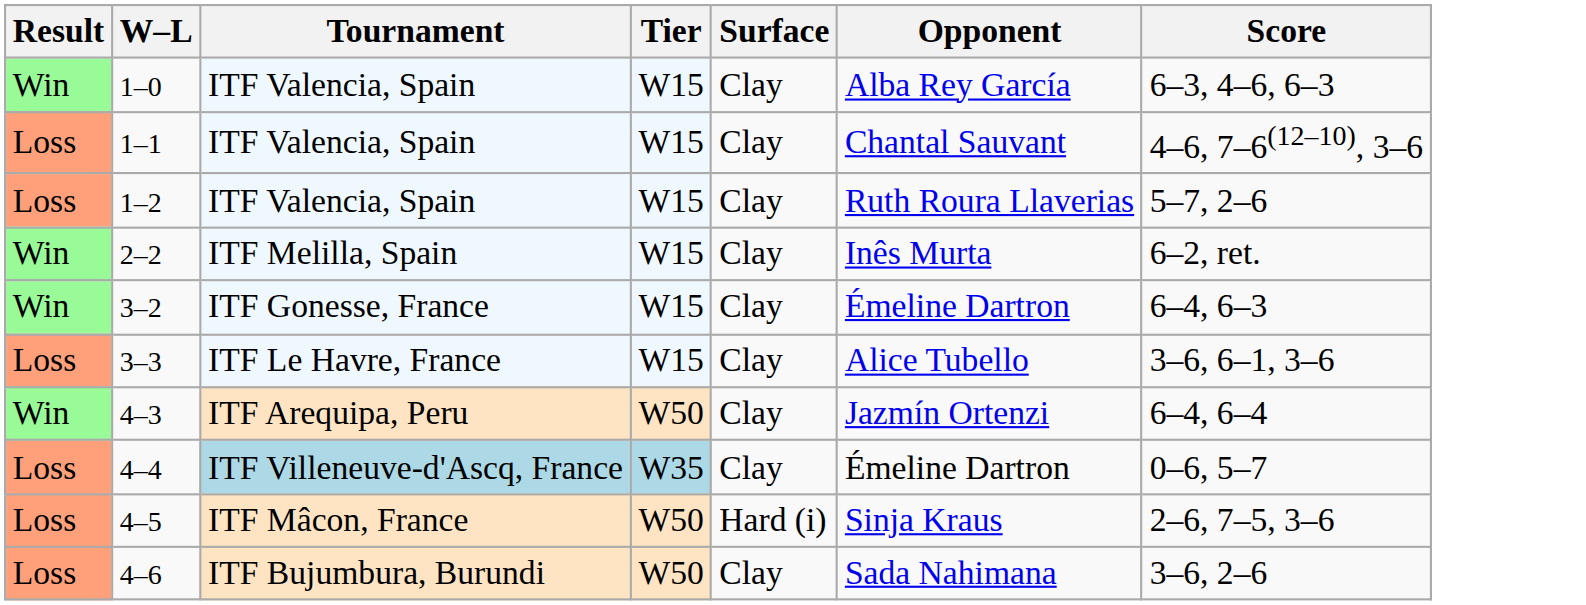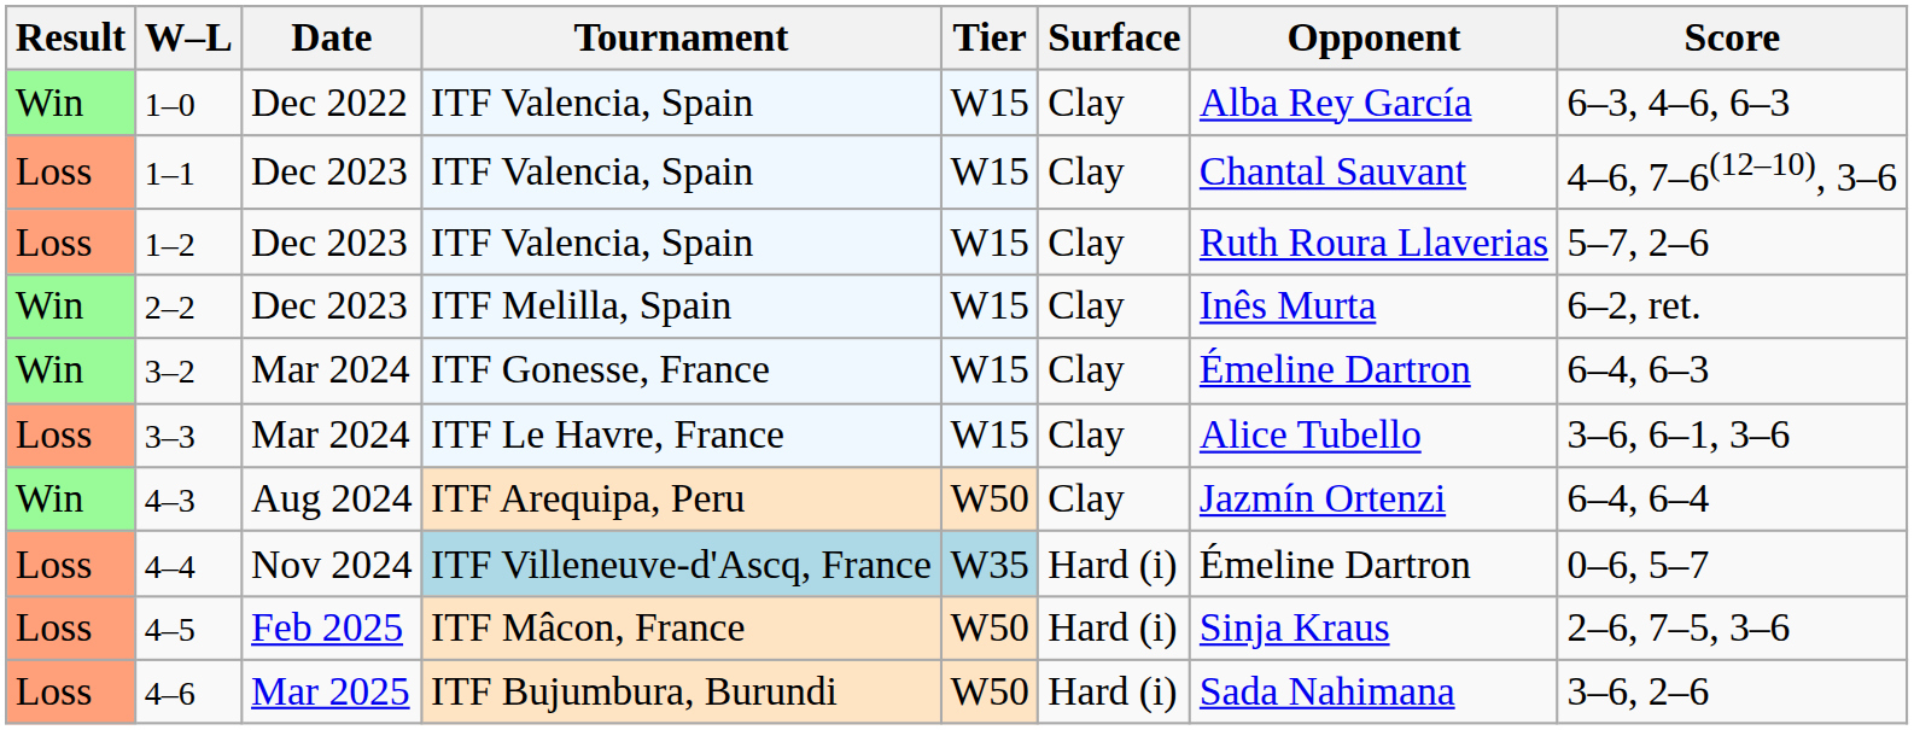 <table class="sortable wikitable">
 <tr>
 <th>Result</th>
 <th class="unsortable">W–L</th>
+<th>Date</th>
 <th>Tournament</th>
 <th>Tier</th>
 <th>Surface</th>
 <th>Opponent</th>
 <th class="unsortable">Score</th>
 </tr>
 <tr>
 <td style="background:#98fb98;">Win</td>
 <td><small>1–0</small></td>
+<td>Dec 2022</td>
 <td style="background:#f0f8ff;">ITF Valencia, Spain</td>
 <td style="background:#f0f8ff;">W15</td>
 <td>Clay</td>
 <td> <a href='#'>Alba Rey García</a></td>
 <td>6–3, 4–6, 6–3</td>
 </tr>
 <tr>
 <td style="background:#ffa07a;">Loss</td>
 <td><small>1–1</small></td>
+<td>Dec 2023</td>
 <td style="background:#f0f8ff;">ITF Valencia, Spain</td>
 <td style="background:#f0f8ff;">W15</td>
 <td>Clay</td>
 <td> <a href='#'>Chantal Sauvant</a></td>
 <td>4–6, 7–6<sup>(12–10)</sup>, 3–6</td>
 </tr>
 <tr>
 <td style="background:#ffa07a;">Loss</td>
 <td><small>1–2</small></td>
+<td>Dec 2023</td>
 <td style="background:#f0f8ff;">ITF Valencia, Spain</td>
 <td style="background:#f0f8ff;">W15</td>
 <td>Clay</td>
 <td> <a href='#'>Ruth Roura Llaverias</a></td>
 <td>5–7, 2–6</td>
 </tr>
 <tr>
 <td style="background:#98fb98;">Win</td>
 <td><small>2–2</small></td>
+<td>Dec 2023</td>
 <td style="background:#f0f8ff;">ITF Melilla, Spain</td>
 <td style="background:#f0f8ff;">W15</td>
 <td>Clay</td>
 <td> <a href='#'>Inês Murta</a></td>
 <td>6–2, ret.</td>
 </tr>
 <tr>
 <td style="background:#98fb98;">Win</td>
 <td><small>3–2</small></td>
+<td>Mar 2024</td>
 <td style="background:#f0f8ff;">ITF Gonesse, France</td>
 <td style="background:#f0f8ff;">W15</td>
 <td>Clay</td>
 <td> <a href='#'>Émeline Dartron</a></td>
 <td>6–4, 6–3</td>
 </tr>
 <tr>
 <td style="background:#ffa07a;">Loss</td>
 <td><small>3–3</small></td>
+<td>Mar 2024</td>
 <td style="background:#f0f8ff;">ITF Le Havre, France</td>
 <td style="background:#f0f8ff;">W15</td>
 <td>Clay</td>
 <td> <a href='#'>Alice Tubello</a></td>
 <td>3–6, 6–1, 3–6</td>
 </tr>
 <tr>
 <td style="background:#98fb98;">Win</td>
 <td><small>4–3</small></td>
+<td>Aug 2024</td>
 <td style="background:#ffe4c4;">ITF Arequipa, Peru</td>
 <td style="background:#ffe4c4;">W50</td>
 <td>Clay</td>
 <td> <a href='#'>Jazmín Ortenzi</a></td>
 <td>6–4, 6–4</td>
 </tr>
 <tr>
 <td style="background:#ffa07a;">Loss</td>
 <td><small>4–4</small></td>
+<td>Nov 2024</td>
 <td style="background:lightblue;">ITF Villeneuve-d'Ascq, France</td>
 <td style="background:lightblue;">W35</td>
-<td>Clay</td>
+<td>Hard (i)</td>
 <td> Émeline Dartron</td>
 <td>0–6, 5–7</td>
 </tr>
 <tr>
 <td style="background:#ffa07a;">Loss</td>
 <td><small>4–5</small></td>
+<td><a href='#'>Feb 2025</a></td>
 <td style="background:#ffe4c4;">ITF Mâcon, France</td>
 <td style="background:#ffe4c4;">W50</td>
 <td>Hard (i)</td>
 <td> <a href='#'>Sinja Kraus</a></td>
 <td>2–6, 7–5, 3–6</td>
 </tr>
 <tr>
 <td style="background:#ffa07a;">Loss</td>
 <td><small>4–6</small></td>
+<td><a href='#'>Mar 2025</a></td>
 <td style="background:#ffe4c4;">ITF Bujumbura, Burundi</td>
 <td style="background:#ffe4c4;">W50</td>
-<td>Clay</td>
+<td>Hard (i)</td>
 <td> <a href='#'>Sada Nahimana</a></td>
 <td>3–6, 2–6</td>
 </tr>
 </table>
